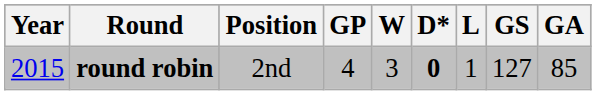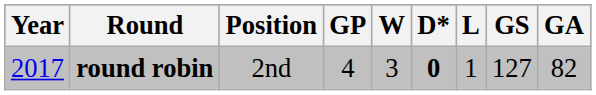 <table class="wikitable" style="text-align: center;">
 <tr>
 <th>Year</th>
 <th>Round</th>
 <th>Position</th>
 <th>GP</th>
 <th>W</th>
 <th>D*</th>
 <th>L</th>
 <th>GS</th>
 <th>GA</th>
 </tr>
 <tr style="background:silver;">
-<td> <a href='#'>2015</a></td>
+<td> <a href='#'>2017</a></td>
 <td><strong>round robin</strong></td>
 <td>2nd</td>
 <td>4</td>
 <td>3</td>
 <td><strong>0</strong></td>
 <td>1</td>
 <td>127</td>
-<td>85</td>
+<td>82</td>
 </tr>
 </table>
